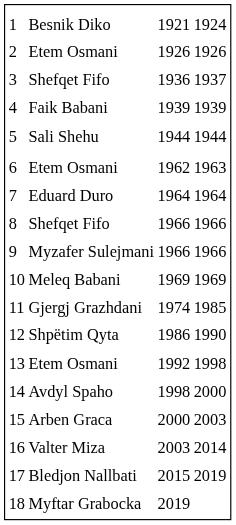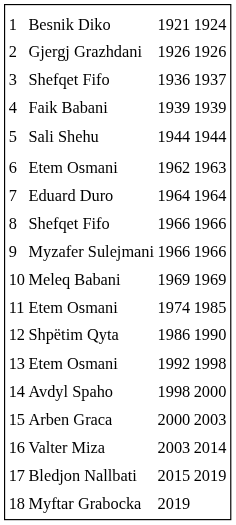 <table cellpadding="0" cellspacing="3" style="border:1px solid #000000; font-size:88%; line-height: 1.5em;">
 <tr>
 <td><strong></strong></td>
 <td><strong></strong></td>
 <td colspan="2"><strong></strong></td>
 </tr>
 <tr>
 <td>1</td>
 <td>Besnik Diko</td>
 <td>1921</td>
 <td>1924</td>
 </tr>
 <tr>
 <td>2</td>
-<td>Etem Osmani</td>
+<td>Gjergj Grazhdani</td>
 <td>1926</td>
 <td>1926</td>
 </tr>
 <tr>
 <td>3</td>
 <td>Shefqet Fifo</td>
 <td>1936</td>
 <td>1937</td>
 </tr>
 <tr>
 <td>4</td>
 <td>Faik Babani</td>
 <td>1939</td>
 <td>1939</td>
 </tr>
 <tr>
 <td>5</td>
 <td>Sali Shehu</td>
 <td>1944</td>
 <td>1944</td>
 </tr>
 <tr>
 <td colspan="8" align=center></td>
 </tr>
 <tr>
 <td>6</td>
 <td>Etem Osmani</td>
 <td>1962</td>
 <td>1963</td>
 </tr>
 <tr>
 <td>7</td>
 <td>Eduard Duro</td>
 <td>1964</td>
 <td>1964</td>
 </tr>
 <tr>
 <td>8</td>
 <td>Shefqet Fifo</td>
 <td>1966</td>
 <td>1966</td>
 </tr>
 <tr>
 <td>9</td>
 <td>Myzafer Sulejmani</td>
 <td>1966</td>
 <td>1966</td>
 </tr>
 <tr>
 <td>10</td>
 <td>Meleq Babani</td>
 <td>1969</td>
 <td>1969</td>
 </tr>
 <tr>
 <td>11</td>
-<td>Gjergj Grazhdani</td>
+<td>Etem Osmani</td>
 <td>1974</td>
 <td>1985</td>
 </tr>
 <tr>
 <td>12</td>
 <td>Shpëtim Qyta</td>
 <td>1986</td>
 <td>1990</td>
 </tr>
 <tr>
 <td>13</td>
 <td>Etem Osmani</td>
 <td>1992</td>
 <td>1998</td>
 </tr>
 <tr>
 <td>14</td>
 <td>Avdyl Spaho</td>
 <td>1998</td>
 <td>2000</td>
 </tr>
 <tr>
 <td>15</td>
 <td>Arben Graca</td>
 <td>2000</td>
 <td>2003</td>
 </tr>
 <tr>
 <td>16</td>
 <td>Valter Miza</td>
 <td>2003</td>
 <td>2014</td>
 </tr>
 <tr>
 <td>17</td>
 <td>Bledjon Nallbati</td>
 <td>2015</td>
 <td>2019</td>
 </tr>
 <tr>
 <td>18</td>
 <td>Myftar Grabocka</td>
 <td>2019</td>
 </tr>
 </table>
